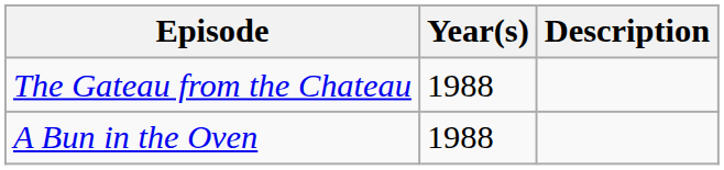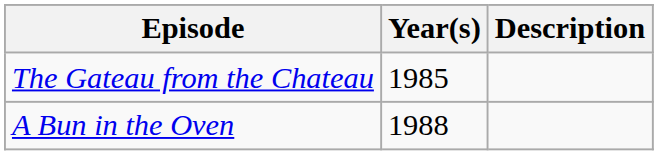 <table class="wikitable sortable">
 <tr>
 <th>Episode</th>
 <th>Year(s)</th>
 <th>Description</th>
 </tr>
 <tr>
 <td><em><a href='#'>The Gateau from the Chateau</a></em></td>
-<td>1988</td>
+<td>1985</td>
 <td></td>
 </tr>
 <tr>
 <td><em><a href='#'>A Bun in the Oven</a></em></td>
 <td>1988</td>
 <td></td>
 </tr>
 </table>
